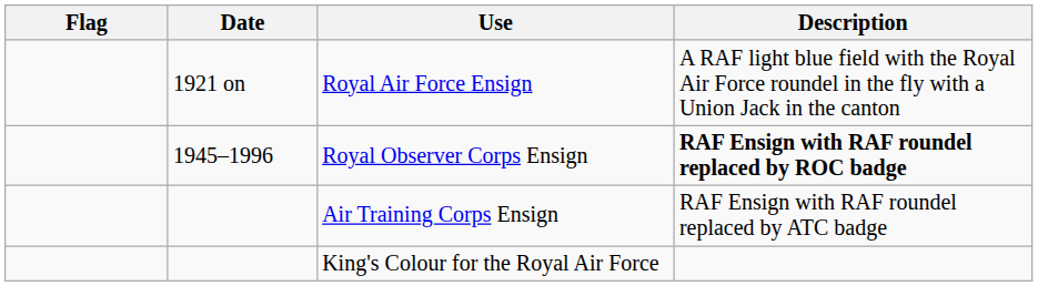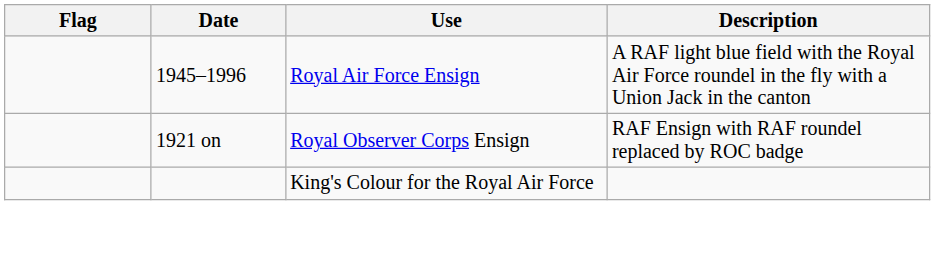 <table class="wikitable">
 <tr style="background:#efefef;">
 <th style="width:110px;">Flag</th>
 <th style="width:100px;">Date</th>
 <th style="width:250px;">Use</th>
 <th style="width:250px;">Description</th>
 </tr>
 <tr>
 <td></td>
-<td>1921 on</td>
+<td>1945–1996</td>
 <td><a href='#'>Royal Air Force Ensign</a></td>
 <td>A RAF light blue field with the Royal Air Force roundel in the fly with a Union Jack in the canton</td>
 </tr>
 <tr>
 <td></td>
-<td>1945–1996</td>
+<td>1921 on</td>
 <td><a href='#'>Royal Observer Corps</a> Ensign</td>
-<td><strong>RAF Ensign with RAF roundel replaced by ROC badge</strong></td>
-</tr>
-<tr>
-<td></td>
-<td></td>
-<td><a href='#'>Air Training Corps</a> Ensign</td>
-<td>RAF Ensign with RAF roundel replaced by ATC badge</td>
+<td>RAF Ensign with RAF roundel replaced by ROC badge</td>
 </tr>
 <tr>
 <td></td>
 <td></td>
 <td>King's Colour for the Royal Air Force</td>
 <td></td>
 </tr>
 </table>
